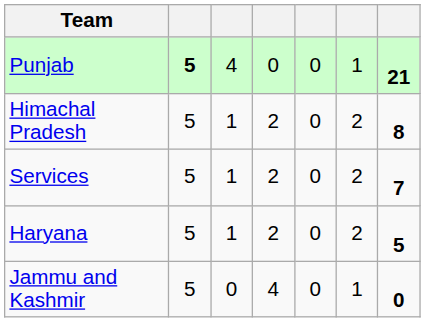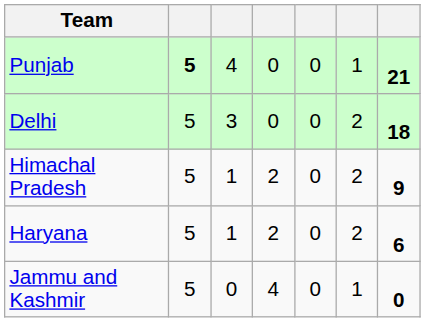 <table class="wikitable" style="text-align:center">
 <tr>
 <th style="width:120px">Team</th>
 <th style="width:25px"></th>
 <th style="width:25px"></th>
 <th style="width:25px"></th>
 <th style="width:25px"></th>
 <th style="width:25px"></th>
 <th style="width:25px"></th>
 </tr>
 <tr style="background:#cfc;">
 <td style="text-align:left"><a href='#'>Punjab</a></td>
 <td><strong>5</strong></td>
 <td>4</td>
 <td>0</td>
 <td>0</td>
 <td>1</td>
 <td><br><strong>21</strong></td>
 </tr>
+<tr style="background:#cfc;">
+<td style="text-align:left"><a href='#'>Delhi</a></td>
+<td>5</td>
+<td>3</td>
+<td>0</td>
+<td>0</td>
+<td>2</td>
+<td><br><strong>18</strong></td>
+</tr>
 <tr>
 <td style="text-align:left"><a href='#'>Himachal Pradesh</a></td>
 <td>5</td>
 <td>1</td>
 <td>2</td>
 <td>0</td>
 <td>2</td>
-<td><br><strong>8</strong></td>
-</tr>
-<tr>
-<td style="text-align:left"><a href='#'>Services</a></td>
-<td>5</td>
-<td>1</td>
-<td>2</td>
-<td>0</td>
-<td>2</td>
-<td><br><strong>7</strong></td>
+<td><br><strong>9</strong></td>
 </tr>
 <tr>
 <td style="text-align:left"><a href='#'>Haryana</a></td>
 <td>5</td>
 <td>1</td>
 <td>2</td>
 <td>0</td>
 <td>2</td>
-<td><br><strong>5</strong></td>
+<td><br><strong>6</strong></td>
 </tr>
 <tr>
 <td style="text-align:left"><a href='#'>Jammu and Kashmir</a></td>
 <td>5</td>
 <td>0</td>
 <td>4</td>
 <td>0</td>
 <td>1</td>
 <td><br><strong>0</strong></td>
 </tr>
 </table>
